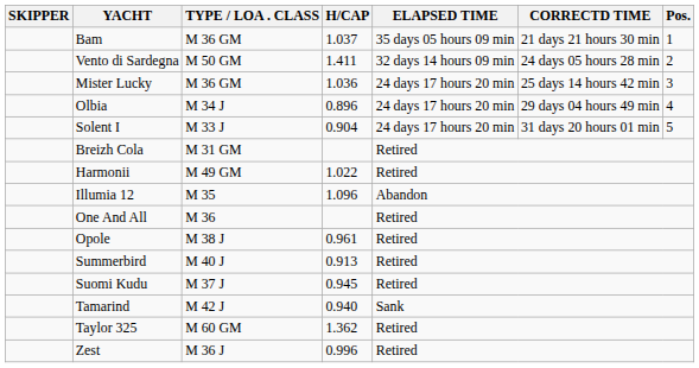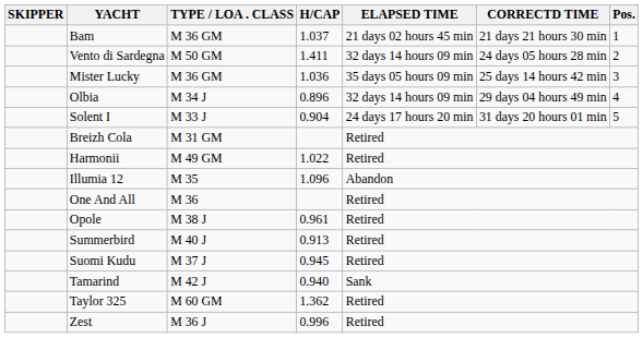 <table class="wikitable sortable">
 <tr>
 <th>SKIPPER</th>
 <th>YACHT</th>
 <th>TYPE / LOA . CLASS</th>
 <th>H/CAP</th>
 <th>ELAPSED TIME</th>
 <th>CORRECTD TIME</th>
 <th>Pos.</th>
 </tr>
 <tr>
 <td></td>
 <td>Bam</td>
 <td>M 36	GM</td>
 <td>1.037</td>
-<td>35 days 05 hours 09 min</td>
+<td>21 days 02 hours 45 min</td>
 <td>21 days 21 hours 30 min</td>
 <td>1</td>
 </tr>
 <tr>
 <td></td>
 <td>Vento di Sardegna</td>
 <td>M 50 GM</td>
 <td>1.411</td>
 <td>32 days 14 hours 09 min</td>
 <td>24 days 05 hours 28 min</td>
 <td>2</td>
 </tr>
 <tr>
 <td></td>
 <td>Mister Lucky</td>
 <td>M 36 GM</td>
 <td>1.036</td>
-<td>24 days 17 hours 20 min</td>
+<td>35 days 05 hours 09 min</td>
 <td>25 days 14 hours 42 min</td>
 <td>3</td>
 </tr>
 <tr>
 <td></td>
 <td>Olbia</td>
 <td>M	34	J</td>
 <td>0.896</td>
-<td>24 days 17 hours 20 min</td>
+<td>32 days 14 hours 09 min</td>
 <td>29 days 04 hours 49 min</td>
 <td>4</td>
 </tr>
 <tr>
 <td></td>
 <td>Solent I</td>
 <td>M	33	J</td>
 <td>0.904</td>
 <td>24 days 17 hours 20 min</td>
 <td>31 days 20 hours 01 min</td>
 <td>5</td>
 </tr>
 <tr>
 <td></td>
 <td>Breizh Cola</td>
 <td>M	31	GM</td>
 <td></td>
 <td colspan=3>Retired</td>
 </tr>
 <tr>
 <td></td>
 <td>Harmonii</td>
 <td>M	49	GM</td>
 <td>1.022</td>
 <td colspan=3>Retired</td>
 </tr>
 <tr>
 <td></td>
 <td>Illumia 12</td>
 <td>M	35</td>
 <td>1.096</td>
 <td colspan=3>Abandon</td>
 </tr>
 <tr>
 <td></td>
 <td>One And All</td>
 <td>M 36</td>
 <td></td>
 <td colspan=3>Retired</td>
 </tr>
 <tr>
 <td></td>
 <td>Opole</td>
 <td>M	38 J</td>
 <td>0.961</td>
 <td colspan=3>Retired</td>
 </tr>
 <tr>
 <td></td>
 <td>Summerbird</td>
 <td>M 40	J</td>
 <td>0.913</td>
 <td colspan=3>Retired</td>
 </tr>
 <tr>
 <td></td>
 <td>Suomi Kudu</td>
 <td>M	37 J</td>
 <td>0.945</td>
 <td colspan=3>Retired</td>
 </tr>
 <tr>
 <td></td>
 <td>Tamarind</td>
 <td>M	42 J</td>
 <td>0.940</td>
 <td colspan=3>Sank</td>
 </tr>
 <tr>
 <td></td>
 <td>Taylor 325</td>
 <td>M	60 GM</td>
 <td>1.362</td>
 <td colspan=3>Retired</td>
 </tr>
 <tr>
 <td></td>
 <td>Zest</td>
 <td>M	36	J</td>
 <td>0.996</td>
 <td colspan=3>Retired</td>
 </tr>
 </table>
